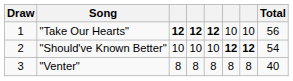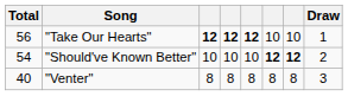 <table class="wikitable collapsible" style="margin: 1em auto 1em auto; text-align:center;">
 <tr>
-<th>Draw</th>
+<th>Total</th>
 <th>Song</th>
 <th></th>
 <th></th>
 <th></th>
 <th></th>
 <th></th>
-<th>Total</th>
+<th>Draw</th>
 </tr>
 <tr>
-<td>1</td>
+<td>56</td>
 <td align="left">"Take Our Hearts"</td>
 <td><strong>12</strong></td>
 <td><strong>12</strong></td>
 <td><strong>12</strong></td>
 <td>10</td>
 <td>10</td>
-<td>56</td>
+<td>1</td>
 </tr>
 <tr>
-<td>2</td>
+<td>54</td>
 <td align="left">"Should've Known Better"</td>
 <td>10</td>
 <td>10</td>
 <td>10</td>
 <td><strong>12</strong></td>
 <td><strong>12</strong></td>
-<td>54</td>
+<td>2</td>
 </tr>
 <tr>
-<td>3</td>
+<td>40</td>
 <td align="left">"Venter"</td>
 <td>8</td>
 <td>8</td>
 <td>8</td>
 <td>8</td>
 <td>8</td>
-<td>40</td>
+<td>3</td>
 </tr>
 </table>
